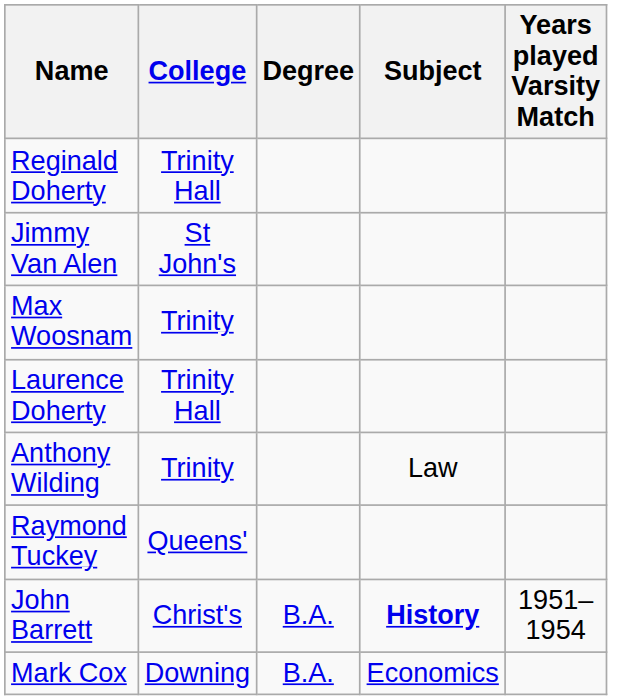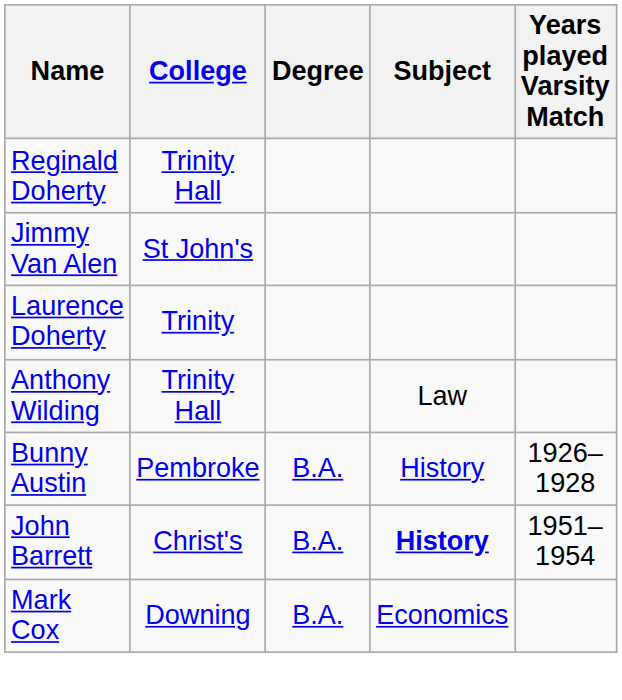 <table class="sortable wikitable" border="1" style="width:50%">
 <tr>
 <th>Name</th>
 <th><a href='#'>College</a></th>
 <th>Degree</th>
 <th>Subject</th>
 <th>Years played Varsity Match</th>
 </tr>
 <tr>
 <td><a href='#'>Reginald Doherty</a></td>
 <td align="center"><a href='#'>Trinity Hall</a></td>
 <td align="center"></td>
 <td align="center"></td>
 <td align="center"></td>
 </tr>
 <tr>
 <td><a href='#'>Jimmy Van Alen</a></td>
 <td align="center"><a href='#'>St John's</a></td>
 <td align="center"></td>
 <td align="center"></td>
 <td align="center"></td>
 </tr>
 <tr>
-<td><a href='#'>Max Woosnam</a></td>
+<td><a href='#'>Laurence Doherty</a></td>
 <td align="center"><a href='#'>Trinity</a></td>
 <td align="center"></td>
 <td align="center"></td>
 <td align="center"></td>
 </tr>
 <tr>
-<td><a href='#'>Laurence Doherty</a></td>
+<td><a href='#'>Anthony Wilding</a></td>
 <td align="center"><a href='#'>Trinity Hall</a></td>
-<td align="center"></td>
-<td align="center"></td>
-<td align="center"></td>
-</tr>
-<tr>
-<td><a href='#'>Anthony Wilding</a></td>
-<td align="center"><a href='#'>Trinity</a></td>
 <td align="center"></td>
 <td align="center">Law</td>
 <td align="center"></td>
 </tr>
 <tr>
-<td><a href='#'>Raymond Tuckey</a></td>
-<td align="center"><a href='#'>Queens'</a></td>
-<td align="center"></td>
-<td align="center"></td>
-<td align="center"></td>
+<td><a href='#'>Bunny Austin</a></td>
+<td align="center"><a href='#'>Pembroke</a></td>
+<td align="center"><a href='#'>B.A.</a></td>
+<td align="center"><a href='#'>History</a></td>
+<td align="center">1926–1928</td>
 </tr>
 <tr>
 <td><a href='#'>John Barrett</a></td>
 <td align="center"><a href='#'>Christ's</a></td>
 <td align="center"><a href='#'>B.A.</a></td>
 <td align="center"><strong><a href='#'>History</a></strong></td>
 <td align="center">1951–1954</td>
 </tr>
 <tr>
 <td><a href='#'>Mark Cox</a></td>
 <td align="center"><a href='#'>Downing</a></td>
 <td align="center"><a href='#'>B.A.</a></td>
 <td align="center"><a href='#'>Economics</a></td>
 <td align="center"></td>
 </tr>
 </table>
